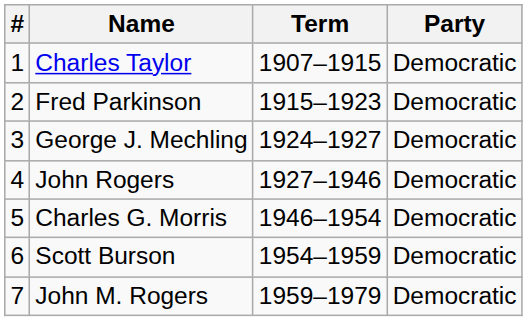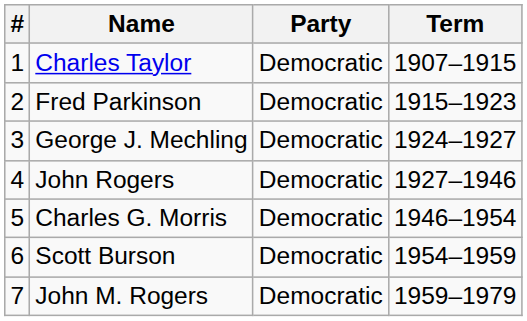 <table class="wikitable">
 <tr>
 <th>#</th>
 <th>Name</th>
+<th>Party</th>
 <th>Term</th>
-<th>Party</th>
 </tr>
 <tr>
 <td>1</td>
 <td><a href='#'>Charles Taylor</a></td>
+<td>Democratic</td>
 <td>1907–1915</td>
-<td>Democratic</td>
 </tr>
 <tr>
 <td>2</td>
 <td>Fred Parkinson</td>
+<td>Democratic</td>
 <td>1915–1923</td>
-<td>Democratic</td>
 </tr>
 <tr>
 <td>3</td>
 <td>George J. Mechling</td>
+<td>Democratic</td>
 <td>1924–1927</td>
-<td>Democratic</td>
 </tr>
 <tr>
 <td>4</td>
 <td>John Rogers</td>
+<td>Democratic</td>
 <td>1927–1946</td>
-<td>Democratic</td>
 </tr>
 <tr>
 <td>5</td>
 <td>Charles G. Morris</td>
+<td>Democratic</td>
 <td>1946–1954</td>
-<td>Democratic</td>
 </tr>
 <tr>
 <td>6</td>
 <td>Scott Burson</td>
+<td>Democratic</td>
 <td>1954–1959</td>
-<td>Democratic</td>
 </tr>
 <tr>
 <td>7</td>
 <td>John M. Rogers</td>
+<td>Democratic</td>
 <td>1959–1979</td>
-<td>Democratic</td>
 </tr>
 </table>
